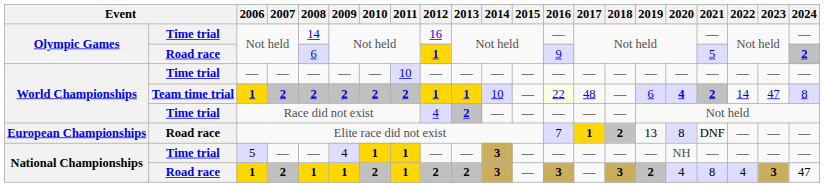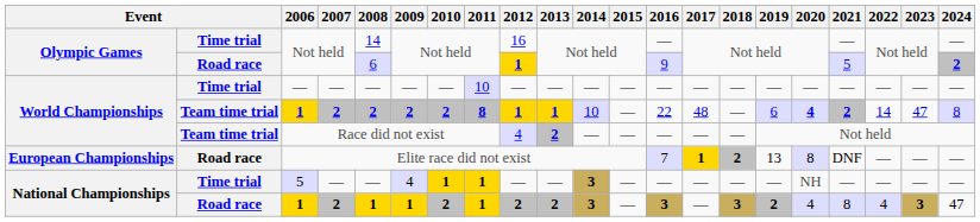 <table class="wikitable plainrowheaders">
 <tr>
 <th scope="col" colspan=2>Event</th>
 <th>2006</th>
 <th>2007</th>
 <th>2008</th>
 <th>2009</th>
 <th>2010</th>
 <th>2011</th>
 <th>2012</th>
 <th>2013</th>
 <th>2014</th>
 <th>2015</th>
 <th>2016</th>
 <th>2017</th>
 <th>2018</th>
 <th>2019</th>
 <th>2020</th>
 <th>2021</th>
 <th>2022</th>
 <th>2023</th>
 <th>2024</th>
 </tr>
 <tr style="text-align:center;">
 <th scope="row" rowspan=2> <a href='#'>Olympic Games</a></th>
 <th scope="row"><a href='#'>Time trial</a></th>
 <td style="color:#4d4d4d;" colspan=2 rowspan=2>Not held</td>
 <td><a href='#'>14</a></td>
 <td style="color:#4d4d4d;" colspan=3 rowspan=2>Not held</td>
 <td><a href='#'>16</a></td>
 <td style="color:#4d4d4d;" colspan=3 rowspan=2>Not held</td>
 <td>—</td>
 <td style="color:#4d4d4d;" colspan=4 rowspan=2>Not held</td>
 <td>—</td>
 <td style="color:#4d4d4d;" colspan=2 rowspan=2>Not held</td>
 <td>—</td>
 </tr>
 <tr style="text-align:center;">
 <th scope="row"><a href='#'>Road race</a></th>
 <td style="background:#ddf;"><a href='#'>6</a></td>
 <td style="background:gold;"><a href='#'><strong>1</strong></a></td>
 <td style="background:#ddf;"><a href='#'>9</a></td>
 <td style="background:#ddf;"><a href='#'>5</a></td>
 <td style="background:silver;"><a href='#'><strong>2</strong></a></td>
 </tr>
 <tr style="text-align:center;">
 <th scope="row" rowspan=3> <a href='#'>World Championships</a></th>
 <th scope="row"><a href='#'>Time trial</a></th>
 <td>—</td>
 <td>—</td>
 <td>—</td>
 <td>—</td>
 <td>—</td>
 <td style="background:#ddf;"><a href='#'>10</a></td>
 <td>—</td>
 <td>—</td>
 <td>—</td>
 <td>—</td>
 <td>—</td>
 <td>—</td>
 <td>—</td>
 <td>—</td>
 <td>—</td>
 <td>—</td>
 <td>—</td>
 <td>—</td>
 <td>—</td>
 </tr>
 <tr style="text-align:center;">
 <th scope="row"><a href='#'>Team time trial</a></th>
 <td style="background:gold;"><a href='#'><strong>1</strong></a></td>
 <td style="background:silver;"><a href='#'><strong>2</strong></a></td>
 <td style="background:silver;"><a href='#'><strong>2</strong></a></td>
 <td style="background:silver;"><a href='#'><strong>2</strong></a></td>
 <td style="background:silver;"><a href='#'><strong>2</strong></a></td>
-<td style="background:silver;"><a href='#'><strong>2</strong></a></td>
+<td style="background:silver;"><a href='#'><strong>8</strong></a></td>
 <td style="background:gold;"><a href='#'><strong>1</strong></a></td>
 <td style="background:gold;"><a href='#'><strong>1</strong></a></td>
 <td style="background:#ddf;"><a href='#'>10</a></td>
 <td>—</td>
-<td style="background: lightyellow;"><a href='#'>22</a></td>
+<td><a href='#'>22</a></td>
 <td><a href='#'>48</a></td>
 <td>—</td>
 <td style="background:#ddf;"><a href='#'>6</a></td>
 <td style="background:#ddf;"><strong><a href='#'>4</a></strong></td>
 <td style="background:silver;"><a href='#'><strong>2</strong></a></td>
 <td><a href='#'>14</a></td>
 <td><a href='#'>47</a></td>
 <td style="background:#ddf;"><a href='#'>8</a></td>
 </tr>
 <tr style="text-align:center;">
-<th scope="row"><a href='#'>Time trial</a></th>
+<th scope="row"><a href='#'>Team time trial</a></th>
 <td style="color:#4d4d4d;" colspan=6>Race did not exist</td>
 <td style="background:#ddf;"><a href='#'>4</a></td>
 <td style="background:silver;"><a href='#'><strong>2</strong></a></td>
 <td>—</td>
 <td>—</td>
 <td>—</td>
 <td>—</td>
 <td>—</td>
 <td style="color:#4d4d4d;" colspan=6>Not held</td>
 </tr>
 <tr style="text-align:center;">
 <th scope="row"> <a href='#'>European Championships</a></th>
 <th scope="row">Road race</th>
 <td style="color:#4d4d4d;" colspan=10>Elite race did not exist</td>
 <td style="background:#ddf;">7</td>
 <td style="background:gold;"><strong>1</strong></td>
 <td style="background:silver;"><strong>2</strong></td>
 <td>13</td>
 <td style="background:#ddf;">8</td>
 <td>DNF</td>
 <td>—</td>
 <td>—</td>
 <td>—</td>
 </tr>
 <tr style="text-align:center;">
 <th scope="row" rowspan=2> National Championships</th>
 <th scope="row"><a href='#'>Time trial</a></th>
 <td style="background:#ddf;">5</td>
 <td>—</td>
 <td>—</td>
 <td style="background:#ddf;">4</td>
 <td style="background:gold;"><strong>1</strong></td>
 <td style="background:gold;"><strong>1</strong></td>
 <td>—</td>
 <td>—</td>
 <td style="background:#C9AE5D;"><strong>3</strong></td>
 <td>—</td>
 <td>—</td>
 <td>—</td>
 <td>—</td>
 <td>—</td>
 <td style="color:#4d4d4d;">NH</td>
 <td>—</td>
 <td>—</td>
 <td>—</td>
 <td>—</td>
 </tr>
 <tr style="text-align:center;">
 <th scope="row"><a href='#'>Road race</a></th>
 <td style="background:gold;"><strong>1</strong></td>
 <td style="background:silver;"><strong>2</strong></td>
 <td style="background:gold;"><strong>1</strong></td>
 <td style="background:gold;"><strong>1</strong></td>
 <td style="background:silver;"><strong>2</strong></td>
 <td style="background:gold;"><strong>1</strong></td>
 <td style="background:silver;"><strong>2</strong></td>
 <td style="background:silver;"><strong>2</strong></td>
 <td style="background:#C9AE5D;"><strong>3</strong></td>
 <td>—</td>
 <td style="background:#C9AE5D;"><strong>3</strong></td>
 <td>—</td>
 <td style="background:#C9AE5D;"><strong>3</strong></td>
 <td style="background:silver;"><strong>2</strong></td>
 <td style="background:#ddf;">4</td>
 <td style="background:#ddf;">8</td>
 <td style="background:#ddf;">4</td>
 <td style="background:#C9AE5D;"><strong>3</strong></td>
 <td>47</td>
 </tr>
 </table>
